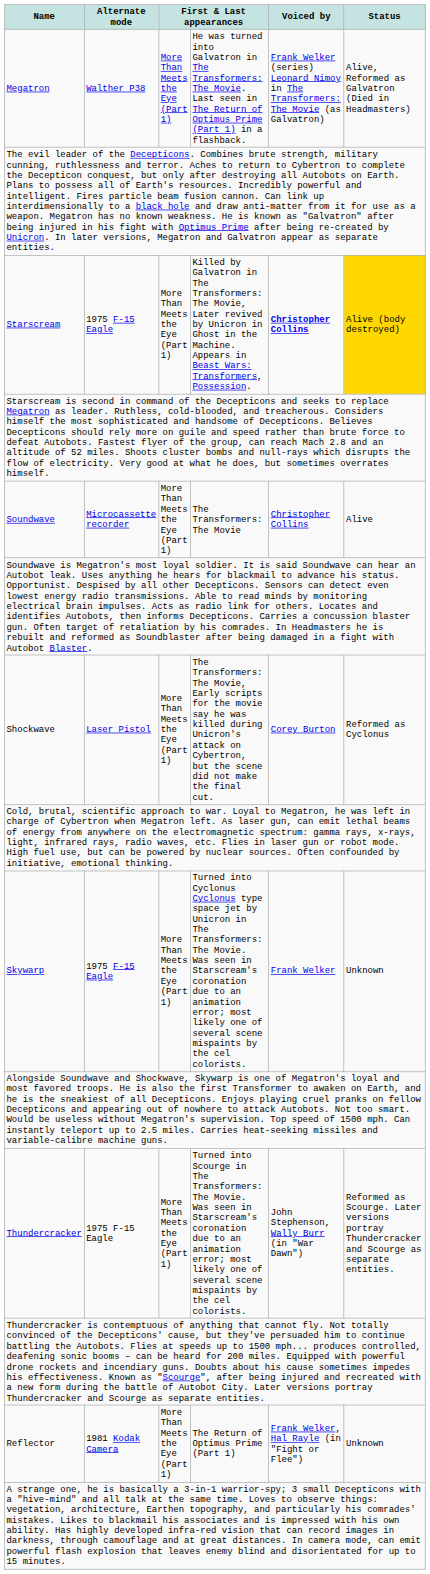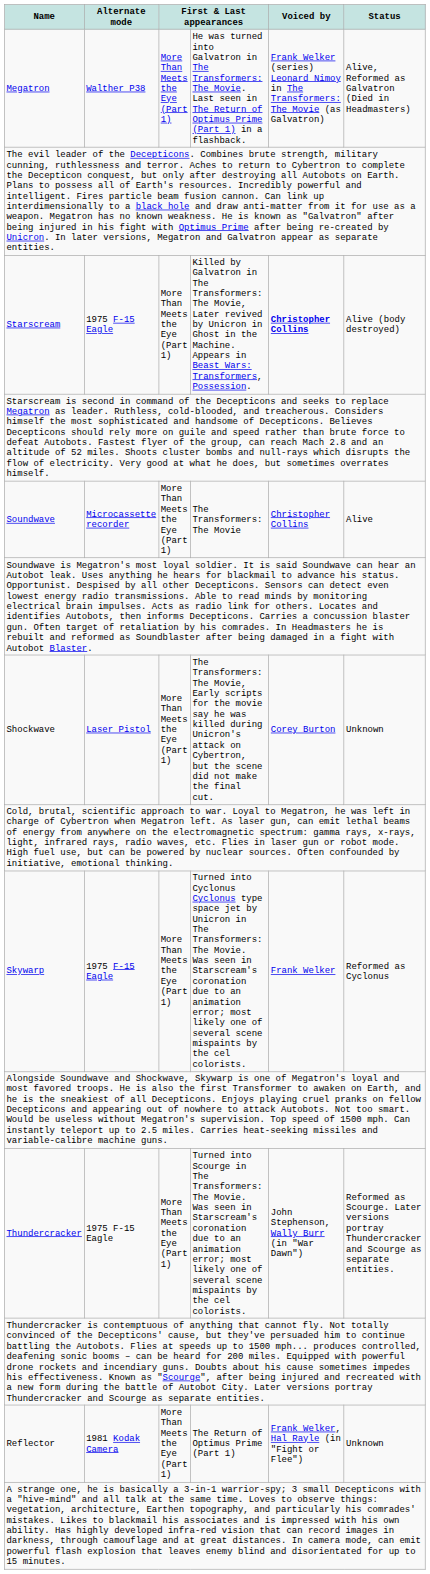 <table class="wikitable">
 <tr>
 <th style="background-color: #C5E4E1">Name</th>
 <th style="background-color: #C5E4E1">Alternate mode</th>
 <th colspan="2" align="center" style="background-color: #C5E4E1">First & Last appearances</th>
 <th style="background-color: #C5E4E1">Voiced by</th>
 <th style="background-color: #C5E4E1">Status</th>
 </tr>
 <tr>
 <td><a href='#'>Megatron</a></td>
 <td><a href='#'>Walther P38</a></td>
 <td><a href='#'>More Than Meets the Eye (Part 1)</a></td>
 <td>He was turned into Galvatron in <a href='#'>The Transformers: The Movie</a>. Last seen in <a href='#'>The Return of Optimus Prime (Part 1)</a> in a flashback.</td>
 <td><a href='#'>Frank Welker</a> (series)<br><a href='#'>Leonard Nimoy</a> in <a href='#'>The Transformers: The Movie</a> (as Galvatron)</td>
 <td>Alive, Reformed as Galvatron (Died in Headmasters)</td>
 </tr>
 <tr>
 <td colspan="6" valign="top">The evil leader of the <a href='#'>Decepticons</a>. Combines brute strength, military cunning, ruthlessness and terror. Aches to return to Cybertron to complete the Decepticon conquest, but only after destroying all Autobots on Earth. Plans to possess all of Earth's resources. Incredibly powerful and intelligent. Fires particle beam fusion cannon. Can link up interdimensionally to a <a href='#'>black hole</a> and draw anti-matter from it for use as a weapon. Megatron has no known weakness. He is known as "Galvatron" after being injured in his fight with <a href='#'>Optimus Prime</a> after being re-created by <a href='#'>Unicron</a>. In later versions, Megatron and Galvatron appear as separate entities.</td>
 </tr>
 <tr>
 <td><a href='#'>Starscream</a></td>
 <td>1975 <a href='#'>F-15 Eagle</a></td>
 <td>More Than Meets the Eye (Part 1)</td>
 <td>Killed by Galvatron in The Transformers: The Movie, Later revived by Unicron in Ghost in the Machine. Appears in <a href='#'>Beast Wars: Transformers</a>, <a href='#'>Possession</a>.</td>
 <td><strong><a href='#'>Christopher Collins</a></strong></td>
-<td style="background: gold;">Alive (body destroyed)</td>
+<td>Alive (body destroyed)</td>
 </tr>
 <tr>
 <td colspan="6" valign="top">Starscream is second in command of the Decepticons and seeks to replace <a href='#'>Megatron</a> as leader. Ruthless, cold-blooded, and treacherous. Considers himself the most sophisticated and handsome of Decepticons. Believes Decepticons should rely more on guile and speed rather than brute force to defeat Autobots. Fastest flyer of the group, can reach Mach 2.8 and an altitude of 52 miles. Shoots cluster bombs and null-rays which disrupts the flow of electricity. Very good at what he does, but sometimes overrates himself.</td>
 </tr>
 <tr>
 <td><a href='#'>Soundwave</a></td>
 <td><a href='#'>Microcassette</a> <a href='#'>recorder</a></td>
 <td>More Than Meets the Eye (Part 1)</td>
 <td>The Transformers: The Movie</td>
 <td><a href='#'>Christopher Collins</a></td>
 <td>Alive</td>
 </tr>
 <tr>
 <td colspan="6" valign="top">Soundwave is Megatron's most loyal soldier. It is said Soundwave can hear an Autobot leak. Uses anything he hears for blackmail to advance his status. Opportunist. Despised by all other Decepticons. Sensors can detect even lowest energy radio transmissions. Able to read minds by monitoring electrical brain impulses. Acts as radio link for others. Locates and identifies Autobots, then informs Decepticons. Carries a concussion blaster gun. Often target of retaliation by his comrades. In Headmasters he is rebuilt and reformed as Soundblaster after being damaged in a fight with Autobot <a href='#'>Blaster</a>.</td>
 </tr>
 <tr>
 <td>Shockwave</td>
 <td><a href='#'>Laser Pistol</a></td>
 <td>More Than Meets the Eye (Part 1)</td>
 <td>The Transformers: The Movie, Early scripts for the movie say he was killed during Unicron's attack on Cybertron, but the scene did not make the final cut.</td>
 <td><a href='#'>Corey Burton</a></td>
-<td>Reformed as Cyclonus</td>
+<td>Unknown</td>
 </tr>
 <tr>
 <td colspan="6" valign="top">Cold, brutal, scientific approach to war. Loyal to Megatron, he was left in charge of Cybertron when Megatron left. As laser gun, can emit lethal beams of energy from anywhere on the electromagnetic spectrum: gamma rays, x-rays, light, infrared rays, radio waves, etc. Flies in laser gun or robot mode. High fuel use, but can be powered by nuclear sources. Often confounded by initiative, emotional thinking.</td>
 </tr>
 <tr>
 <td><a href='#'>Skywarp</a></td>
 <td>1975 <a href='#'>F-15 Eagle</a></td>
 <td>More Than Meets the Eye (Part 1)</td>
 <td>Turned into Cyclonus <a href='#'>Cyclonus</a> type space jet by Unicron in The Transformers: The Movie. Was seen in Starscream's coronation due to an animation error; most likely one of several scene mispaints by the cel colorists.</td>
 <td><a href='#'>Frank Welker</a></td>
-<td>Unknown</td>
+<td>Reformed as Cyclonus</td>
 </tr>
 <tr>
 <td colspan="6" valign="top">Alongside Soundwave and Shockwave, Skywarp is one of Megatron's loyal and most favored troops. He is also the first Transformer to awaken on Earth, and he is the sneakiest of all Decepticons. Enjoys playing cruel pranks on fellow Decepticons and appearing out of nowhere to attack Autobots. Not too smart. Would be useless without Megatron's supervision. Top speed of 1500 mph. Can instantly teleport up to 2.5 miles. Carries heat-seeking missiles and variable-calibre machine guns.</td>
 </tr>
 <tr>
 <td><a href='#'>Thundercracker</a></td>
 <td>1975 F-15 Eagle</td>
 <td>More Than Meets the Eye (Part 1)</td>
 <td>Turned into Scourge in The Transformers: The Movie. Was seen in Starscream's coronation due to an animation error; most likely one of several scene mispaints by the cel colorists.</td>
 <td>John Stephenson, <a href='#'>Wally Burr</a> (in "War Dawn")</td>
 <td>Reformed as Scourge. Later versions portray Thundercracker and Scourge as separate entities.</td>
 </tr>
 <tr>
 <td colspan="6" valign="top">Thundercracker is contemptuous of anything that cannot fly. Not totally convinced of the Decepticons' cause, but they've persuaded him to continue battling the Autobots. Flies at speeds up to 1500 mph... produces controlled, deafening sonic booms – can be heard for 200 miles. Equipped with powerful drone rockets and incendiary guns. Doubts about his cause sometimes impedes his effectiveness. Known as "<a href='#'>Scourge</a>", after being injured and recreated with a new form during the battle of Autobot City. Later versions portray Thundercracker and Scourge as separate entities.</td>
 </tr>
 <tr>
 <td>Reflector</td>
 <td>1981 <a href='#'>Kodak</a> <a href='#'>Camera</a></td>
 <td>More Than Meets the Eye (Part 1)</td>
 <td>The Return of Optimus Prime (Part 1)</td>
 <td><a href='#'>Frank Welker</a>, <a href='#'>Hal Rayle</a> (in "Fight or Flee")</td>
 <td>Unknown</td>
 </tr>
 <tr>
 <td colspan="6" valign="top">A strange one, he is basically a 3-in-1 warrior-spy; 3 small Decepticons with a "hive-mind" and all talk at the same time. Loves to observe things: vegetation, architecture, Earthen topography, and particularly his comrades' mistakes. Likes to blackmail his associates and is impressed with his own ability. Has highly developed infra-red vision that can record images in darkness, through camouflage and at great distances. In camera mode, can emit powerful flash explosion that leaves enemy blind and disorientated for up to 15 minutes.</td>
 </tr>
 </table>
